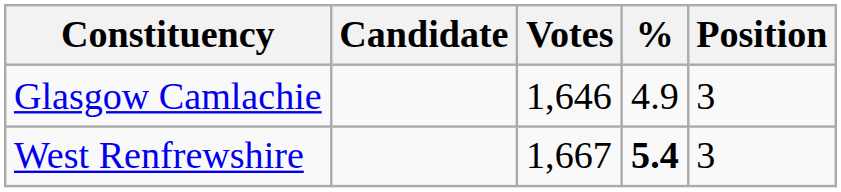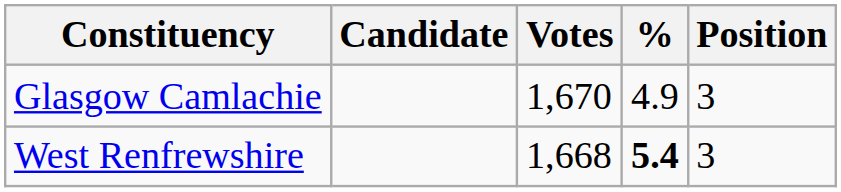 <table class="wikitable sortable">
 <tr>
 <th>Constituency</th>
 <th>Candidate</th>
 <th>Votes</th>
 <th>%</th>
 <th>Position</th>
 </tr>
 <tr>
 <td><a href='#'>Glasgow Camlachie</a></td>
 <td></td>
-<td>1,646</td>
+<td>1,670</td>
 <td>4.9</td>
 <td>3</td>
 </tr>
 <tr>
 <td><a href='#'>West Renfrewshire</a></td>
 <td></td>
-<td>1,667</td>
+<td>1,668</td>
 <td><strong>5.4</strong></td>
 <td>3</td>
 </tr>
 </table>
